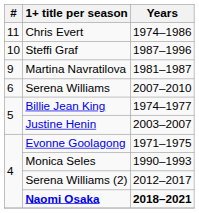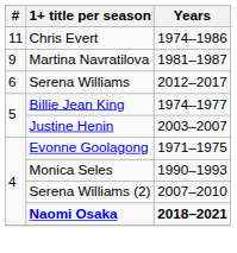 <table class="wikitable">
 <tr>
 <th>#</th>
 <th>1+ title per season</th>
 <th>Years</th>
 </tr>
 <tr>
 <td>11</td>
 <td> Chris Evert</td>
 <td>1974–1986</td>
 </tr>
 <tr>
-<td>10</td>
-<td> Steffi Graf</td>
-<td>1987–1996</td>
-</tr>
-<tr>
 <td>9</td>
 <td> Martina Navratilova</td>
 <td>1981–1987</td>
 </tr>
 <tr>
 <td>6</td>
 <td> Serena Williams</td>
-<td>2007–2010</td>
+<td>2012–2017</td>
 </tr>
 <tr>
 <td rowspan="2">5</td>
 <td> <a href='#'>Billie Jean King</a></td>
 <td>1974–1977</td>
 </tr>
 <tr>
 <td> <a href='#'>Justine Henin</a></td>
 <td>2003–2007</td>
 </tr>
 <tr>
 <td rowspan="4">4</td>
 <td> <a href='#'>Evonne Goolagong</a></td>
 <td>1971–1975</td>
 </tr>
 <tr>
 <td> Monica Seles</td>
 <td>1990–1993</td>
 </tr>
 <tr>
 <td> Serena Williams (2)</td>
-<td>2012–2017</td>
+<td>2007–2010</td>
 </tr>
 <tr>
 <td> <strong><a href='#'>Naomi Osaka</a></strong></td>
 <td><strong>2018–2021</strong></td>
 </tr>
 <tr>
 </tr>
 </table>
